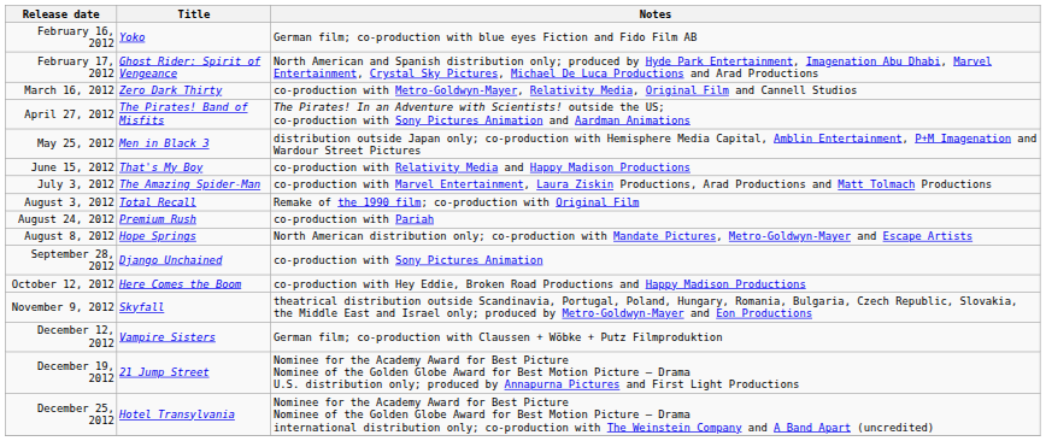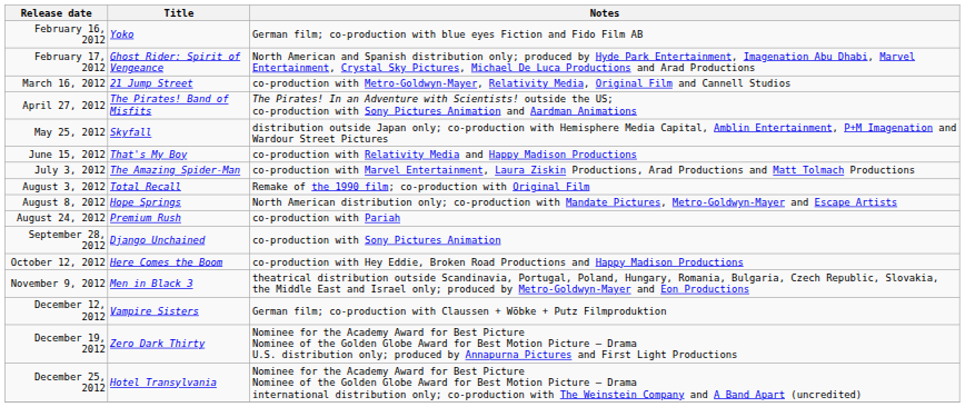 <table class="wikitable sortable" style="width:100%;">
 <tr>
 <th scope="col" style="width:130px;">Release date</th>
 <th>Title</th>
 <th>Notes</th>
 </tr>
 <tr>
 <td style="text-align:right;">February 16, 2012</td>
 <td><em><a href='#'>Yoko</a></em></td>
 <td>German film; co-production with blue eyes Fiction and Fido Film AB</td>
 </tr>
 <tr>
 <td style="text-align:right;">February 17, 2012</td>
 <td><em><a href='#'>Ghost Rider: Spirit of Vengeance</a></em></td>
 <td>North American and Spanish distribution only; produced by <a href='#'>Hyde Park Entertainment</a>, <a href='#'>Imagenation Abu Dhabi</a>, <a href='#'>Marvel Entertainment</a>, <a href='#'>Crystal Sky Pictures</a>, <a href='#'>Michael De Luca Productions</a> and Arad Productions</td>
 </tr>
 <tr>
 <td style="text-align:right;">March 16, 2012</td>
-<td><em><a href='#'>Zero Dark Thirty</a></em></td>
+<td><em><a href='#'>21 Jump Street</a></em></td>
 <td>co-production with <a href='#'>Metro-Goldwyn-Mayer</a>, <a href='#'>Relativity Media</a>, <a href='#'>Original Film</a> and Cannell Studios</td>
 </tr>
 <tr>
 <td style="text-align:right;">April 27, 2012</td>
 <td><em><a href='#'>The Pirates! Band of Misfits</a></em></td>
 <td><em>The Pirates! In an Adventure with Scientists!</em> outside the US;<br>co-production with <a href='#'>Sony Pictures Animation</a> and <a href='#'>Aardman Animations</a></td>
 </tr>
 <tr>
 <td style="text-align:right;">May 25, 2012</td>
-<td><em><a href='#'>Men in Black 3</a></em></td>
+<td><em><a href='#'>Skyfall</a></em></td>
 <td>distribution outside Japan only; co-production with Hemisphere Media Capital, <a href='#'>Amblin Entertainment</a>, <a href='#'>P+M Imagenation</a> and Wardour Street Pictures</td>
 </tr>
 <tr>
 <td style="text-align:right;">June 15, 2012</td>
 <td><em><a href='#'>That's My Boy</a></em></td>
 <td>co-production with <a href='#'>Relativity Media</a> and <a href='#'>Happy Madison Productions</a></td>
 </tr>
 <tr>
 <td style="text-align:right;">July 3, 2012</td>
 <td><em><a href='#'>The Amazing Spider-Man</a></em></td>
 <td>co-production with <a href='#'>Marvel Entertainment</a>, <a href='#'>Laura Ziskin</a> Productions, Arad Productions and <a href='#'>Matt Tolmach</a> Productions</td>
 </tr>
 <tr>
 <td style="text-align:right;">August 3, 2012</td>
 <td><em><a href='#'>Total Recall</a></em></td>
 <td>Remake of <a href='#'>the 1990 film</a>; co-production with <a href='#'>Original Film</a></td>
 </tr>
 <tr>
+<td style="text-align:right;">August 8, 2012</td>
+<td><em><a href='#'>Hope Springs</a></em></td>
+<td>North American distribution only; co-production with <a href='#'>Mandate Pictures</a>, <a href='#'>Metro-Goldwyn-Mayer</a> and <a href='#'>Escape Artists</a></td>
+</tr>
+<tr>
 <td style="text-align:right;">August 24, 2012</td>
 <td><em><a href='#'>Premium Rush</a></em></td>
 <td>co-production with <a href='#'>Pariah</a></td>
-</tr>
-<tr>
-<td style="text-align:right;">August 8, 2012</td>
-<td><em><a href='#'>Hope Springs</a></em></td>
-<td>North American distribution only; co-production with <a href='#'>Mandate Pictures</a>, <a href='#'>Metro-Goldwyn-Mayer</a> and <a href='#'>Escape Artists</a></td>
 </tr>
 <tr>
 <td style="text-align:right;">September 28, 2012</td>
 <td><em><a href='#'>Django Unchained</a></em></td>
 <td>co-production with <a href='#'>Sony Pictures Animation</a></td>
 </tr>
 <tr>
 <td style="text-align:right;">October 12, 2012</td>
 <td><em><a href='#'>Here Comes the Boom</a></em></td>
 <td>co-production with Hey Eddie, Broken Road Productions and <a href='#'>Happy Madison Productions</a></td>
 </tr>
 <tr>
 <td style="text-align:right;">November 9, 2012</td>
-<td><em><a href='#'>Skyfall</a></em></td>
+<td><em><a href='#'>Men in Black 3</a></em></td>
 <td>theatrical distribution outside Scandinavia, Portugal, Poland, Hungary, Romania, Bulgaria, Czech Republic, Slovakia, the Middle East and Israel only; produced by <a href='#'>Metro-Goldwyn-Mayer</a> and <a href='#'>Eon Productions</a></td>
 </tr>
 <tr>
 <td style="text-align:right;">December 12, 2012</td>
 <td><em><a href='#'>Vampire Sisters</a></em></td>
 <td>German film; co-production with Claussen + Wöbke + Putz Filmproduktion</td>
 </tr>
 <tr>
 <td style="text-align:right;">December 19, 2012</td>
-<td><em><a href='#'>21 Jump Street</a></em></td>
+<td><em><a href='#'>Zero Dark Thirty</a></em></td>
 <td>Nominee for the Academy Award for Best Picture<br>Nominee of the Golden Globe Award for Best Motion Picture – Drama<br>U.S. distribution only; produced by <a href='#'>Annapurna Pictures</a> and First Light Productions</td>
 </tr>
 <tr>
 <td style="text-align:right;">December 25, 2012</td>
 <td><em><a href='#'>Hotel Transylvania</a></em></td>
 <td>Nominee for the Academy Award for Best Picture<br>Nominee of the Golden Globe Award for Best Motion Picture – Drama<br>international distribution only; co-production with <a href='#'>The Weinstein Company</a> and <a href='#'>A Band Apart</a> (uncredited)</td>
 </tr>
 <tr>
 </tr>
 </table>
